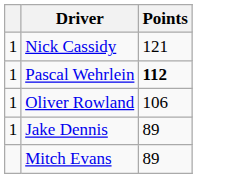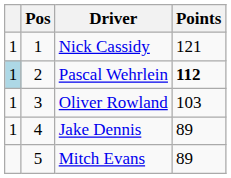 <table class="wikitable" style="font-size: 85%;">
 <tr>
 <th></th>
+<th>Pos</th>
 <th>Driver</th>
 <th>Points</th>
 </tr>
 <tr>
 <td align="left"> 1</td>
+<td align="center">1</td>
 <td> <a href='#'>Nick Cassidy</a></td>
 <td align="left">121</td>
 </tr>
 <tr>
-<td align="left"> 1</td>
+<td align="left" style="background: lightblue;"> 1</td>
+<td align="center">2</td>
 <td> <a href='#'>Pascal Wehrlein</a></td>
 <td align="left"><strong>112</strong></td>
 </tr>
 <tr>
 <td align="left"> 1</td>
+<td align="center">3</td>
 <td> <a href='#'>Oliver Rowland</a></td>
-<td align="left">106</td>
+<td align="left">103</td>
 </tr>
 <tr>
 <td align="left"> 1</td>
+<td align="center">4</td>
 <td> <a href='#'>Jake Dennis</a></td>
 <td align="left">89</td>
 </tr>
 <tr>
 <td align="left"></td>
+<td align="center">5</td>
 <td> <a href='#'>Mitch Evans</a></td>
 <td align="left">89</td>
 </tr>
 </table>
